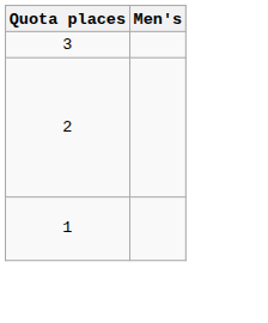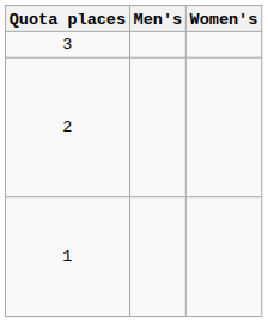 <table class="wikitable">
 <tr>
 <th>Quota places</th>
 <th>Men's</th>
+<th>Women's</th>
 </tr>
 <tr>
 <td align=center>3</td>
+<td></td>
 <td></td>
 </tr>
 <tr>
 <td align=center>2</td>
 <td><br><br><br><br><br><br><br></td>
+<td><br><br><br></td>
 </tr>
 <tr>
 <td align=center>1</td>
 <td><br><br><br></td>
+<td><br><br><br><br><br><br></td>
 </tr>
 </table>
